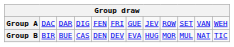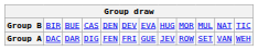 <table class="wikitable" style="text-align:center; font-size:85%">
 <tr>
 <th colspan="12">Group draw</th>
+</tr>
+<tr>
+<th>Group B</th>
+<td> <a href='#'>BIR</a></td>
+<td> <a href='#'>BUE</a></td>
+<td> <a href='#'>CAS</a></td>
+<td> <a href='#'>DEN</a></td>
+<td> <a href='#'>DEV</a></td>
+<td> <a href='#'>EVA</a></td>
+<td> <a href='#'>HUG</a></td>
+<td> <a href='#'>MOR</a></td>
+<td> <a href='#'>MUL</a></td>
+<td> <a href='#'>NAT</a></td>
+<td> <a href='#'>TIC</a></td>
 </tr>
 <tr>
 <th>Group A</th>
 <td> <a href='#'>DAC</a></td>
 <td> <a href='#'>DAR</a></td>
 <td> <a href='#'>DIG</a></td>
 <td> <a href='#'>FEN</a></td>
 <td> <a href='#'>FRI</a></td>
 <td> <a href='#'>GUE</a></td>
 <td> <a href='#'>JEV</a></td>
 <td> <a href='#'>ROW</a></td>
 <td> <a href='#'>SET</a></td>
 <td> <a href='#'>VAN</a></td>
 <td> <a href='#'>WEH</a></td>
 </tr>
-<tr>
-<th>Group B</th>
-<td> <a href='#'>BIR</a></td>
-<td> <a href='#'>BUE</a></td>
-<td> <a href='#'>CAS</a></td>
-<td> <a href='#'>DEN</a></td>
-<td> <a href='#'>DEV</a></td>
-<td> <a href='#'>EVA</a></td>
-<td> <a href='#'>HUG</a></td>
-<td> <a href='#'>MOR</a></td>
-<td> <a href='#'>MUL</a></td>
-<td> <a href='#'>NAT</a></td>
-<td> <a href='#'>TIC</a></td>
-</tr>
 </table>
